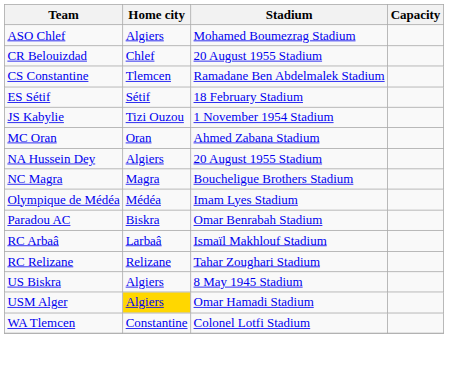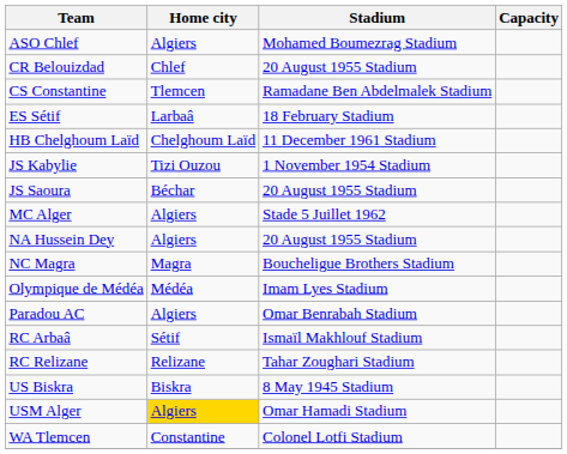 <table class="wikitable sortable">
 <tr>
 <th>Team</th>
 <th>Home city</th>
 <th>Stadium</th>
 <th>Capacity</th>
 </tr>
 <tr>
 <td><a href='#'>ASO Chlef</a></td>
 <td><a href='#'>Algiers</a></td>
 <td><a href='#'>Mohamed Boumezrag Stadium</a></td>
 <td style="text-align:center"></td>
 </tr>
 <tr>
 <td><a href='#'>CR Belouizdad</a></td>
 <td><a href='#'>Chlef</a></td>
 <td><a href='#'>20 August 1955 Stadium</a></td>
 <td style="text-align:center"></td>
 </tr>
 <tr>
 <td><a href='#'>CS Constantine</a></td>
 <td><a href='#'>Tlemcen</a></td>
 <td><a href='#'>Ramadane Ben Abdelmalek Stadium</a></td>
 <td style="text-align:center"></td>
 </tr>
 <tr>
 <td><a href='#'>ES Sétif</a></td>
-<td><a href='#'>Sétif</a></td>
+<td><a href='#'>Larbaâ</a></td>
 <td><a href='#'>18 February Stadium</a></td>
+<td style="text-align:center"></td>
+</tr>
+<tr>
+<td><a href='#'>HB Chelghoum Laïd</a></td>
+<td><a href='#'>Chelghoum Laïd</a></td>
+<td><a href='#'>11 December 1961 Stadium</a></td>
 <td style="text-align:center"></td>
 </tr>
 <tr>
 <td><a href='#'>JS Kabylie</a></td>
 <td><a href='#'>Tizi Ouzou</a></td>
 <td><a href='#'>1 November 1954 Stadium</a></td>
 <td style="text-align:center"></td>
 </tr>
 <tr>
-<td><a href='#'>MC Oran</a></td>
-<td><a href='#'>Oran</a></td>
-<td><a href='#'>Ahmed Zabana Stadium</a></td>
+<td><a href='#'>JS Saoura</a></td>
+<td><a href='#'>Béchar</a></td>
+<td><a href='#'>20 August 1955 Stadium</a></td>
+<td style="text-align:center"></td>
+</tr>
+<tr>
+<td><a href='#'>MC Alger</a></td>
+<td><a href='#'>Algiers</a></td>
+<td><a href='#'>Stade 5 Juillet 1962</a></td>
 <td style="text-align:center"></td>
 </tr>
 <tr>
 <td><a href='#'>NA Hussein Dey</a></td>
 <td><a href='#'>Algiers</a></td>
 <td><a href='#'>20 August 1955 Stadium</a></td>
 <td style="text-align:center"></td>
 </tr>
 <tr>
 <td><a href='#'>NC Magra</a></td>
 <td><a href='#'>Magra</a></td>
 <td><a href='#'>Boucheligue Brothers Stadium</a></td>
 <td style="text-align:center"></td>
 </tr>
 <tr>
 <td><a href='#'>Olympique de Médéa</a></td>
 <td><a href='#'>Médéa</a></td>
 <td><a href='#'>Imam Lyes Stadium</a></td>
 <td style="text-align:center"></td>
 </tr>
 <tr>
 <td><a href='#'>Paradou AC</a></td>
-<td><a href='#'>Biskra</a></td>
+<td><a href='#'>Algiers</a></td>
 <td><a href='#'>Omar Benrabah Stadium</a></td>
 <td style="text-align:center"></td>
 </tr>
 <tr>
 <td><a href='#'>RC Arbaâ</a></td>
-<td><a href='#'>Larbaâ</a></td>
+<td><a href='#'>Sétif</a></td>
 <td><a href='#'>Ismaïl Makhlouf Stadium</a></td>
 <td style="text-align:center"></td>
 </tr>
 <tr>
 <td><a href='#'>RC Relizane</a></td>
 <td><a href='#'>Relizane</a></td>
 <td><a href='#'>Tahar Zoughari Stadium</a></td>
 <td style="text-align:center"></td>
 </tr>
 <tr>
 <td><a href='#'>US Biskra</a></td>
-<td><a href='#'>Algiers</a></td>
+<td><a href='#'>Biskra</a></td>
 <td><a href='#'>8 May 1945 Stadium</a></td>
 <td style="text-align:center"></td>
 </tr>
 <tr>
 <td><a href='#'>USM Alger</a></td>
 <td style="background: gold;"><a href='#'>Algiers</a></td>
 <td><a href='#'>Omar Hamadi Stadium</a></td>
 <td style="text-align:center"></td>
 </tr>
 <tr>
 <td><a href='#'>WA Tlemcen</a></td>
 <td><a href='#'>Constantine</a></td>
 <td><a href='#'>Colonel Lotfi Stadium</a></td>
 <td style="text-align:center"></td>
 </tr>
 <tr>
 </tr>
 </table>
